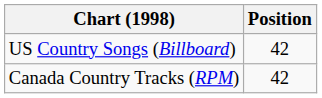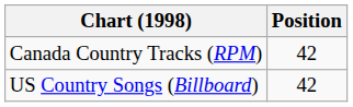 <table class="wikitable sortable">
 <tr>
 <th scope="col">Chart (1998)</th>
 <th scope="col">Position</th>
 </tr>
 <tr>
+<td>Canada Country Tracks (<em><a href='#'>RPM</a></em>)</td>
+<td align="center">42</td>
+</tr>
+<tr>
 <td>US <a href='#'>Country Songs</a> (<em><a href='#'>Billboard</a></em>)</td>
 <td align="center">42</td>
 </tr>
-<tr>
-<td>Canada Country Tracks (<em><a href='#'>RPM</a></em>)</td>
-<td align="center">42</td>
-</tr>
 </table>
